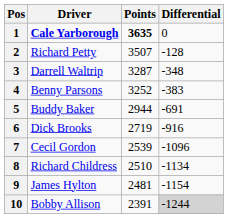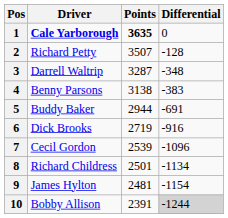 <table class="wikitable">
 <tr>
 <th>Pos</th>
 <th>Driver</th>
 <th>Points</th>
 <th>Differential</th>
 </tr>
 <tr>
 <th>1 </th>
 <td><strong><a href='#'>Cale Yarborough</a></strong></td>
 <td style="text-align:center;"><strong>3635</strong></td>
 <td>0</td>
 </tr>
 <tr>
 <th>2 </th>
 <td><a href='#'>Richard Petty</a></td>
 <td style="text-align:center;">3507</td>
 <td>-128</td>
 </tr>
 <tr>
 <th>3 </th>
 <td><a href='#'>Darrell Waltrip</a></td>
 <td style="text-align:center;">3287</td>
 <td>-348</td>
 </tr>
 <tr>
 <th>4 </th>
 <td><a href='#'>Benny Parsons</a></td>
-<td style="text-align:center;">3252</td>
+<td style="text-align:center;">3138</td>
 <td>-383</td>
 </tr>
 <tr>
 <th>5 </th>
 <td><a href='#'>Buddy Baker</a></td>
 <td style="text-align:center;">2944</td>
 <td>-691</td>
 </tr>
 <tr>
 <th>6 </th>
 <td><a href='#'>Dick Brooks</a></td>
 <td style="text-align:center;">2719</td>
 <td>-916</td>
 </tr>
 <tr>
 <th>7 </th>
 <td><a href='#'>Cecil Gordon</a></td>
 <td style="text-align:center;">2539</td>
 <td>-1096</td>
 </tr>
 <tr>
 <th>8 </th>
 <td><a href='#'>Richard Childress</a></td>
-<td style="text-align:center;">2510</td>
+<td style="text-align:center;">2501</td>
 <td>-1134</td>
 </tr>
 <tr>
 <th>9 </th>
 <td><a href='#'>James Hylton</a></td>
 <td style="text-align:center;">2481</td>
 <td>-1154</td>
 </tr>
 <tr>
 <th>10 </th>
 <td><a href='#'>Bobby Allison</a></td>
 <td style="text-align:center;">2391</td>
 <td style="background: lightgrey;">-1244</td>
 </tr>
 </table>
